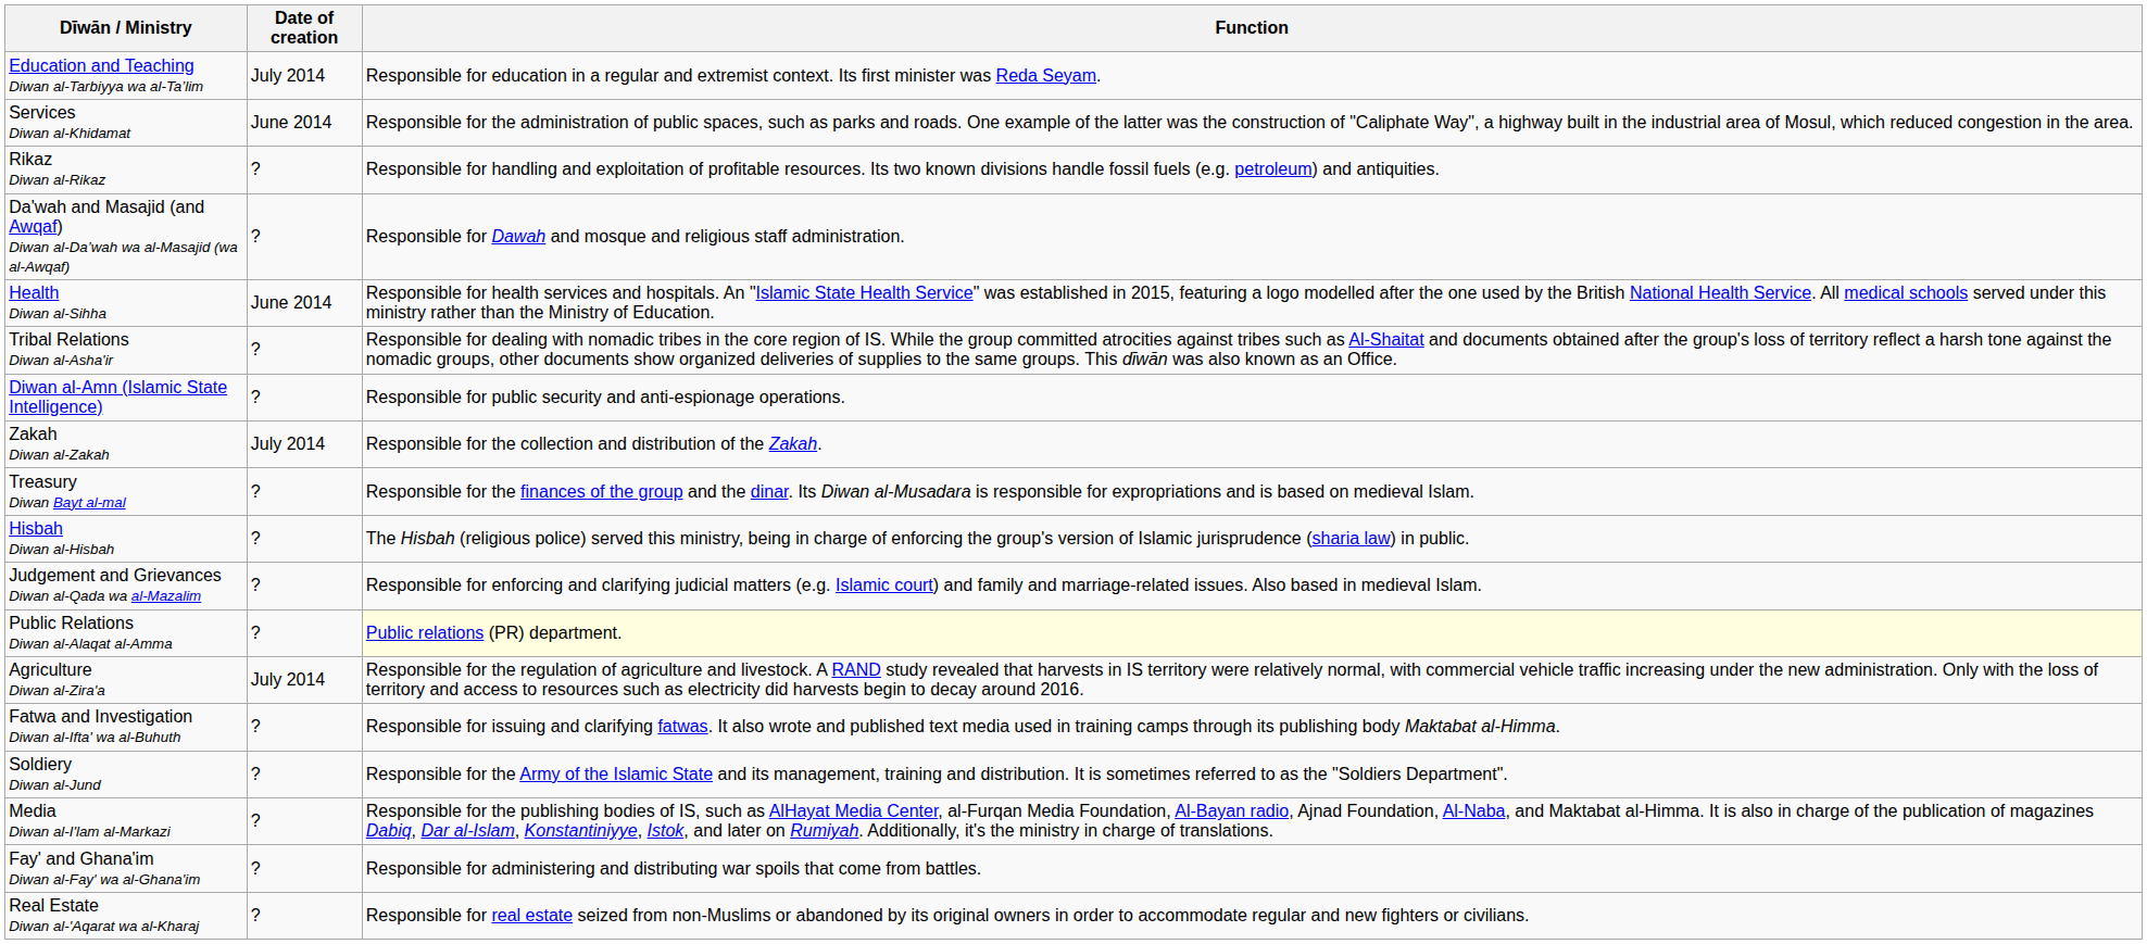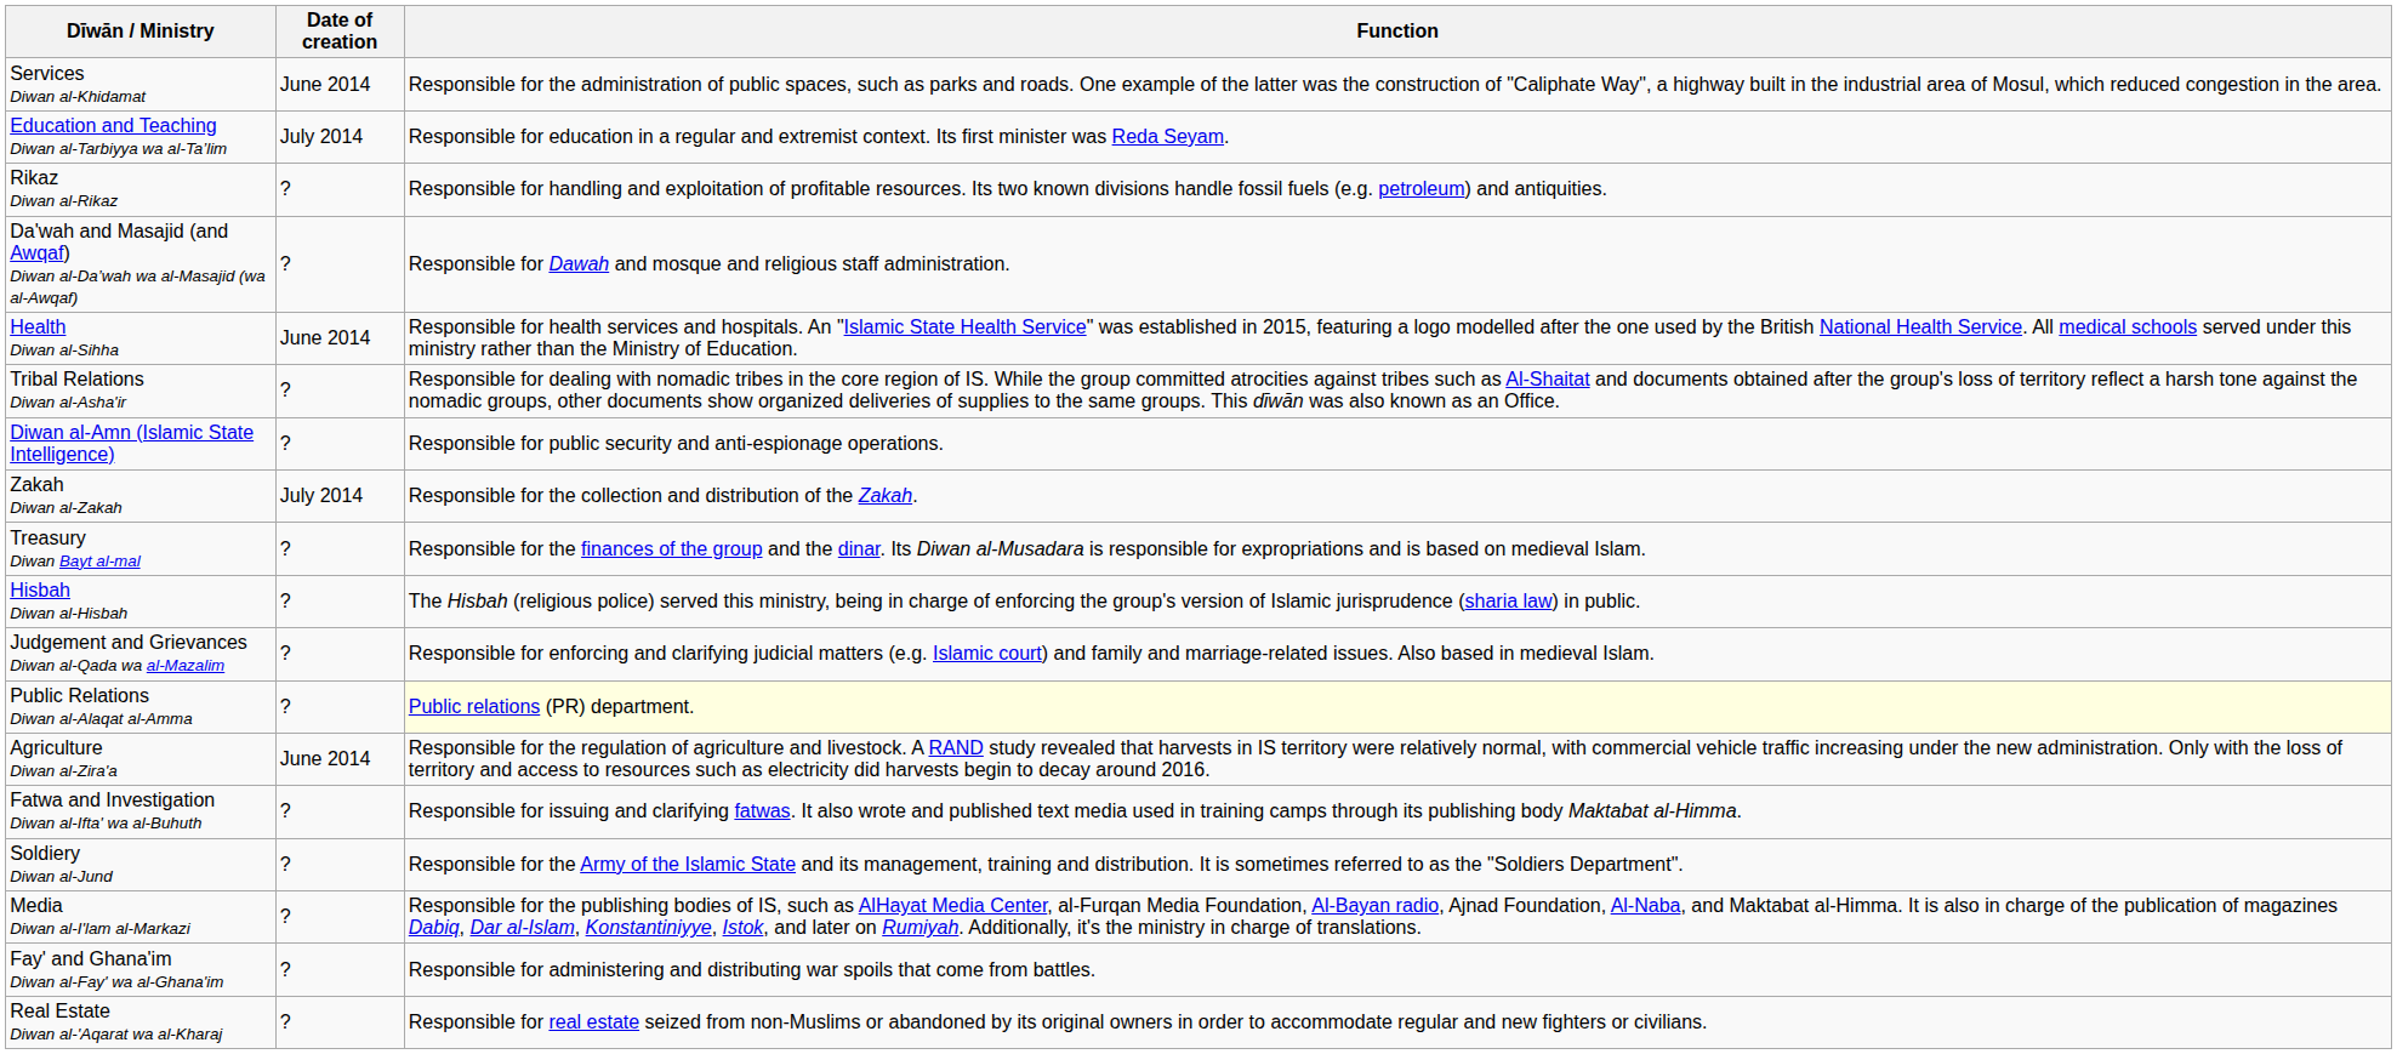 <table class="sortable wikitable">
 <tr>
 <th>Dīwān / Ministry</th>
 <th>Date of creation</th>
 <th>Function</th>
 </tr>
 <tr>
+<td>Services<br><em><small>Diwan al-Khidamat</small></em></td>
+<td>June 2014</td>
+<td>Responsible for the administration of public spaces, such as parks and roads. One example of the latter was the construction of "Caliphate Way", a highway built in the industrial area of Mosul, which reduced congestion in the area.</td>
+</tr>
+<tr>
 <td><a href='#'>Education and Teaching</a><br><em><small>Diwan al-Tarbiyya wa al-Ta’lim</small></em></td>
 <td>July 2014</td>
 <td>Responsible for education in a regular and extremist context. Its first minister was <a href='#'>Reda Seyam</a>.</td>
-</tr>
-<tr>
-<td>Services<br><em><small>Diwan al-Khidamat</small></em></td>
-<td>June 2014</td>
-<td>Responsible for the administration of public spaces, such as parks and roads. One example of the latter was the construction of "Caliphate Way", a highway built in the industrial area of Mosul, which reduced congestion in the area.</td>
 </tr>
 <tr>
 <td>Rikaz<br><em><small>Diwan al-Rikaz</small></em></td>
 <td>?</td>
 <td>Responsible for handling and exploitation of profitable resources. Its two known divisions handle fossil fuels (e.g. <a href='#'>petroleum</a>) and antiquities.</td>
 </tr>
 <tr>
 <td>Da'wah and Masajid (and <a href='#'>Awqaf</a>)<br><em><small>Diwan al-Da’wah wa al-Masajid (wa al-Awqaf)</small></em></td>
 <td>?</td>
 <td>Responsible for <em><a href='#'>Dawah</a></em> and mosque and religious staff administration.</td>
 </tr>
 <tr>
 <td><a href='#'>Health</a><br><em><small>Diwan al-Sihha</small></em></td>
 <td>June 2014</td>
 <td>Responsible for health services and hospitals. An "<a href='#'>Islamic State Health Service</a>" was established in 2015, featuring a logo modelled after the one used by the British <a href='#'>National Health Service</a>. All <a href='#'>medical schools</a> served under this ministry rather than the Ministry of Education.</td>
 </tr>
 <tr>
 <td>Tribal Relations<br><em><small>Diwan al-Asha'ir</small></em></td>
 <td>?</td>
 <td>Responsible for dealing with nomadic tribes in the core region of IS. While the group committed atrocities against tribes such as <a href='#'>Al-Shaitat</a> and documents obtained after the group's loss of territory reflect a harsh tone against the nomadic groups, other documents show organized deliveries of supplies to the same groups. This <em>dīwān</em> was also known as an Office.</td>
 </tr>
 <tr>
 <td><a href='#'>Diwan al-Amn (Islamic State Intelligence)</a></td>
 <td>?</td>
 <td>Responsible for public security and anti-espionage operations.</td>
 </tr>
 <tr>
 <td>Zakah <br><em><small>Diwan al-Zakah</small></em></td>
 <td>July 2014</td>
 <td>Responsible for the collection and distribution of the <em><a href='#'>Zakah</a></em>.</td>
 </tr>
 <tr>
 <td>Treasury<br><em><small>Diwan <a href='#'>Bayt al-mal</a></small></em></td>
 <td>?</td>
 <td>Responsible for the <a href='#'>finances of the group</a> and the <a href='#'>dinar</a>. Its <em>Diwan al-Musadara</em> is responsible for expropriations and is based on medieval Islam.</td>
 </tr>
 <tr>
 <td><a href='#'>Hisbah</a><br><em><small>Diwan al-Hisbah</small></em></td>
 <td>?</td>
 <td>The <em>Hisbah</em> (religious police) served this ministry, being in charge of enforcing the group's version of Islamic jurisprudence (<a href='#'>sharia law</a>) in public.</td>
 </tr>
 <tr>
 <td>Judgement and Grievances<br><em><small>Diwan al-Qada wa <a href='#'>al-Mazalim</a></small></em></td>
 <td>?</td>
 <td>Responsible for enforcing and clarifying judicial matters (e.g. <a href='#'>Islamic court</a>) and family and marriage-related issues. Also based in medieval Islam.</td>
 </tr>
 <tr>
 <td>Public Relations<br><em><small>Diwan al-Alaqat al-Amma</small></em></td>
 <td>?</td>
 <td style="background: lightyellow;"><a href='#'>Public relations</a> (PR) department.</td>
 </tr>
 <tr>
 <td>Agriculture<br><em><small>Diwan al-Zira'a</small></em></td>
-<td>July 2014</td>
+<td>June 2014</td>
 <td>Responsible for the regulation of agriculture and livestock. A <a href='#'>RAND</a> study revealed that harvests in IS territory were relatively normal, with commercial vehicle traffic increasing under the new administration. Only with the loss of territory and access to resources such as electricity did harvests begin to decay around 2016.</td>
 </tr>
 <tr>
 <td>Fatwa and Investigation<br><em><small>Diwan al-Ifta' wa al-Buhuth</small></em></td>
 <td>?</td>
 <td>Responsible for issuing and clarifying <a href='#'>fatwas</a>. It also wrote and published text media used in training camps through its publishing body <em>Maktabat al-Himma</em>.</td>
 </tr>
 <tr>
 <td>Soldiery<br><em><small>Diwan al-Jund</small></em></td>
 <td>?</td>
 <td>Responsible for the <a href='#'>Army of the Islamic State</a> and its management, training and distribution. It is sometimes referred to as the "Soldiers Department".</td>
 </tr>
 <tr>
 <td>Media<br><em><small>Diwan al-I'lam al-Markazi</small></em></td>
 <td>?</td>
 <td>Responsible for the publishing bodies of IS, such as <a href='#'>AlHayat Media Center</a>, al-Furqan Media Foundation, <a href='#'>Al-Bayan radio</a>, Ajnad Foundation, <a href='#'>Al-Naba</a>, and Maktabat al-Himma. It is also in charge of the publication of magazines <em><a href='#'>Dabiq</a></em>, <em><a href='#'>Dar al-Islam</a></em>, <em><a href='#'>Konstantiniyye</a></em>, <em><a href='#'>Istok</a></em>, and later on <em><a href='#'>Rumiyah</a></em>. Additionally, it's the ministry in charge of translations.</td>
 </tr>
 <tr>
 <td>Fay' and Ghana'im<br><em><small>Diwan al-Fay' wa al-Ghana'im</small></em></td>
 <td>?</td>
 <td>Responsible for administering and distributing war spoils that come from battles.</td>
 </tr>
 <tr>
 <td>Real Estate<br><em><small>Diwan al-'Aqarat wa al-Kharaj</small></em></td>
 <td>?</td>
 <td>Responsible for <a href='#'>real estate</a> seized from non-Muslims or abandoned by its original owners in order to accommodate regular and new fighters or civilians.</td>
 </tr>
 </table>
